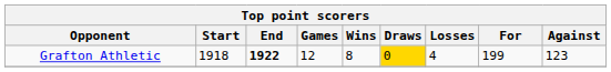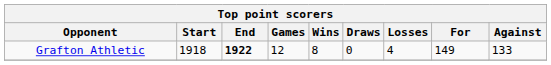 <table class="wikitable collapsible sortable" style="text-align:left; font-size:100%; width:100%;">
 <tr>
 <th colspan="100%">Top point scorers</th>
 </tr>
 <tr>
 <th style="width:30%;">Opponent</th>
 <th style="width:8%;">Start</th>
 <th style="width:8%;">End</th>
 <th style="width:5%;">Games</th>
 <th style="width:5%;">Wins</th>
 <th style="width:5%;">Draws</th>
 <th style="width:5%;">Losses</th>
 <th style="width:10%;">For</th>
 <th style="width:10%;">Against<br></th>
 </tr>
 <tr>
 <td style="text-align:center;"><a href='#'>Grafton Athletic</a></td>
 <td>1918</td>
 <td><strong>1922</strong></td>
 <td>12</td>
 <td>8</td>
-<td style="background: gold;">0</td>
+<td>0</td>
 <td>4</td>
-<td>199</td>
-<td>123</td>
+<td>149</td>
+<td>133</td>
 </tr>
 <tr>
 </tr>
 </table>
